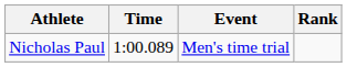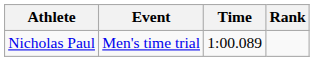 <table class="wikitable" style="font-size:90%;">
 <tr>
 <th>Athlete</th>
+<th>Event</th>
 <th>Time</th>
-<th>Event</th>
 <th>Rank</th>
 </tr>
 <tr align=center>
 <td align=left><a href='#'>Nicholas Paul</a></td>
+<td align=left rowspan=1><a href='#'>Men's time trial</a></td>
 <td>1:00.089</td>
-<td align=left rowspan=1><a href='#'>Men's time trial</a></td>
 <td></td>
 </tr>
 </table>
